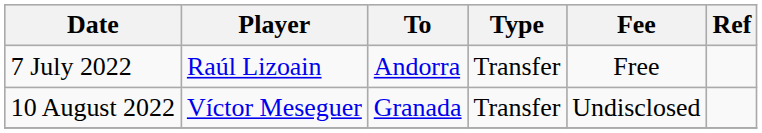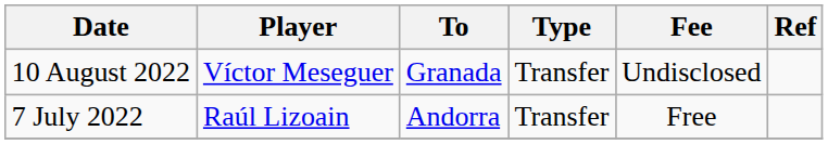 <table class="wikitable">
 <tr>
 <th>Date</th>
 <th>Player</th>
 <th>To</th>
 <th>Type</th>
 <th>Fee</th>
 <th>Ref</th>
 </tr>
 <tr>
+<td>10 August 2022</td>
+<td> <a href='#'>Víctor Meseguer</a></td>
+<td><a href='#'>Granada</a></td>
+<td align=center>Transfer</td>
+<td align=center>Undisclosed</td>
+<td align=center></td>
+</tr>
+<tr>
 <td>7 July 2022</td>
 <td> <a href='#'>Raúl Lizoain</a></td>
 <td><a href='#'>Andorra</a></td>
 <td align=center>Transfer</td>
 <td align=center>Free</td>
 <td align=center></td>
 </tr>
 <tr>
-<td>10 August 2022</td>
-<td> <a href='#'>Víctor Meseguer</a></td>
-<td><a href='#'>Granada</a></td>
-<td align=center>Transfer</td>
-<td align=center>Undisclosed</td>
-<td align=center></td>
-</tr>
-<tr>
 </tr>
 </table>
